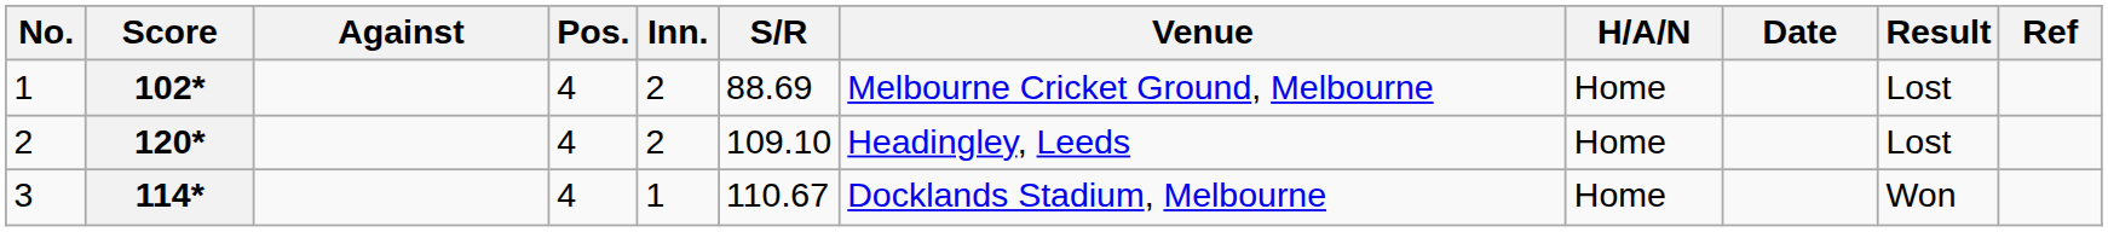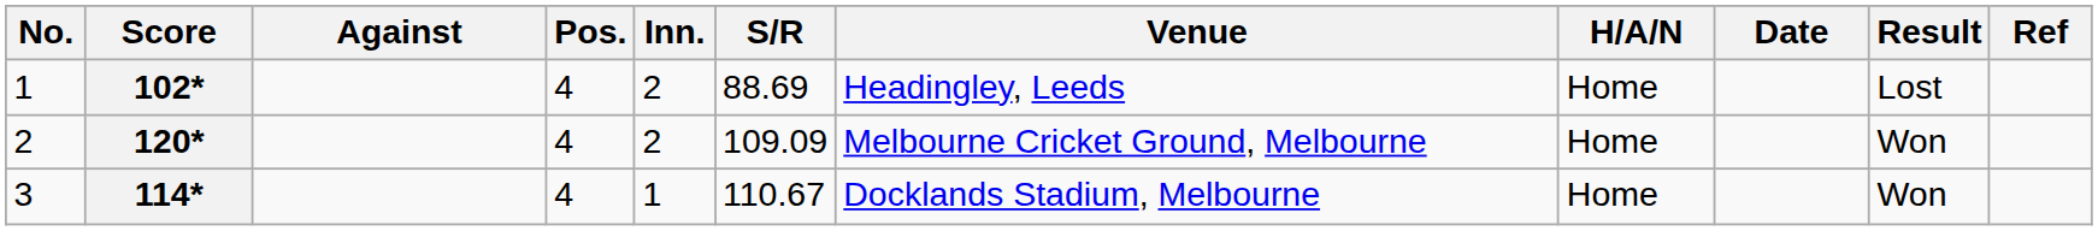 <table class="wikitable sortable plainrowheaders" style="font-size: 100%">
 <tr>
 <th scope="col" style="width:30px;">No.</th>
 <th scope="col" style="width:70px;">Score</th>
 <th scope="col" style="width:130px;">Against</th>
 <th scope="col" style="width:30px;">Pos.</th>
 <th scope="col" style="width:30px;">Inn.</th>
 <th scope="col" style="width:30px;">S/R</th>
 <th scope="col" style="width:330px;">Venue</th>
 <th scope="col" style="width:65px;">H/A/N</th>
 <th scope="col" style="width:65px;">Date</th>
 <th scope="col" style="width:25px;">Result</th>
 <th class="unsortable" scope="col" style="width:40px;">Ref</th>
 </tr>
 <tr>
 <td>1</td>
 <th scope="row"> 102*</th>
 <td></td>
 <td>4</td>
 <td>2</td>
 <td>88.69</td>
-<td><a href='#'>Melbourne Cricket Ground</a>, <a href='#'>Melbourne</a></td>
+<td><a href='#'>Headingley</a>, <a href='#'>Leeds</a></td>
 <td>Home</td>
 <td></td>
 <td>Lost</td>
 <td align=center></td>
 </tr>
 <tr>
 <td>2</td>
 <th scope="row"> 120*  </th>
 <td></td>
 <td>4</td>
 <td>2</td>
-<td>109.10</td>
-<td><a href='#'>Headingley</a>, <a href='#'>Leeds</a></td>
+<td>109.09</td>
+<td><a href='#'>Melbourne Cricket Ground</a>, <a href='#'>Melbourne</a></td>
 <td>Home</td>
 <td></td>
-<td>Lost</td>
+<td>Won</td>
 <td align=center></td>
 </tr>
 <tr>
 <td>3</td>
 <th scope="row"> 114*  </th>
 <td></td>
 <td>4</td>
 <td>1</td>
 <td>110.67</td>
 <td><a href='#'>Docklands Stadium</a>, <a href='#'>Melbourne</a></td>
 <td>Home</td>
 <td></td>
 <td>Won</td>
 <td align=center></td>
 </tr>
 </table>
